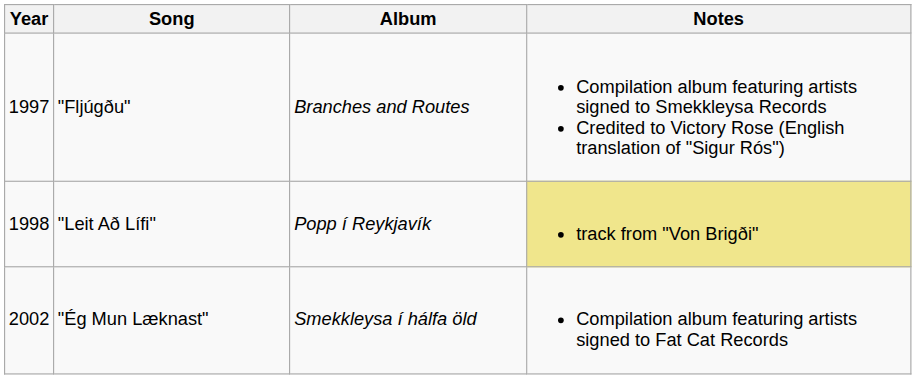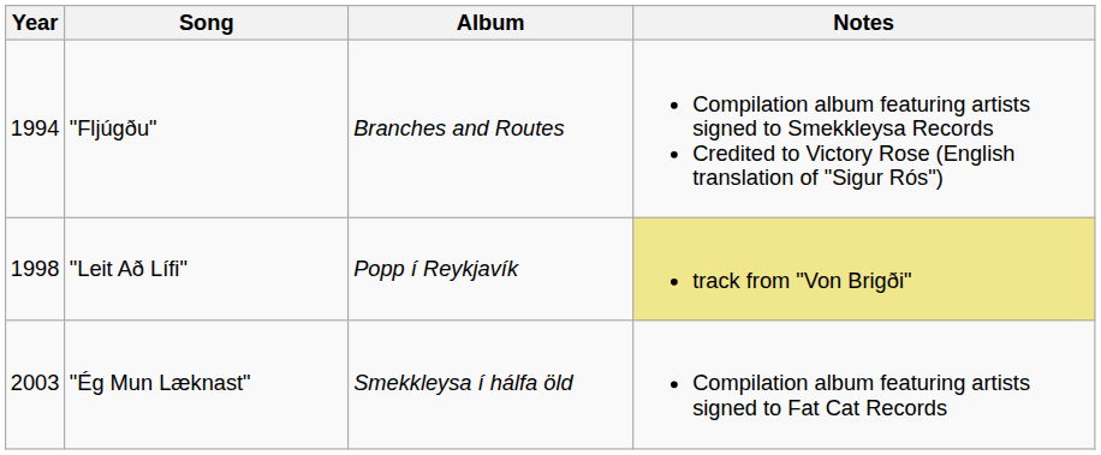 <table class="wikitable">
 <tr>
 <th>Year</th>
 <th style="width:200px;">Song</th>
 <th style="width:200px;">Album</th>
 <th style="width:330px;">Notes</th>
 </tr>
 <tr>
-<td style="text-align:center;">1997</td>
+<td style="text-align:center;">1994</td>
 <td>"Fljúgðu"</td>
 <td><em>Branches and Routes</em></td>
 <td><br><ul><li>Compilation album featuring artists signed to Smekkleysa Records</li><li>Credited to Victory Rose (English translation of "Sigur Rós")</li></ul></td>
 </tr>
 <tr>
 <td style="text-align:center;">1998</td>
 <td>"Leit Að Lífi"</td>
 <td><em>Popp í Reykjavík</em></td>
 <td style="background: khaki;"><br><ul><li>track from "Von Brigði"</li></ul></td>
 </tr>
 <tr>
-<td style="text-align:center;">2002</td>
+<td style="text-align:center;">2003</td>
 <td>"Ég Mun Læknast"</td>
 <td><em>Smekkleysa í hálfa öld</em></td>
 <td><br><ul><li>Compilation album featuring artists signed to Fat Cat Records</li></ul></td>
 </tr>
 </table>
